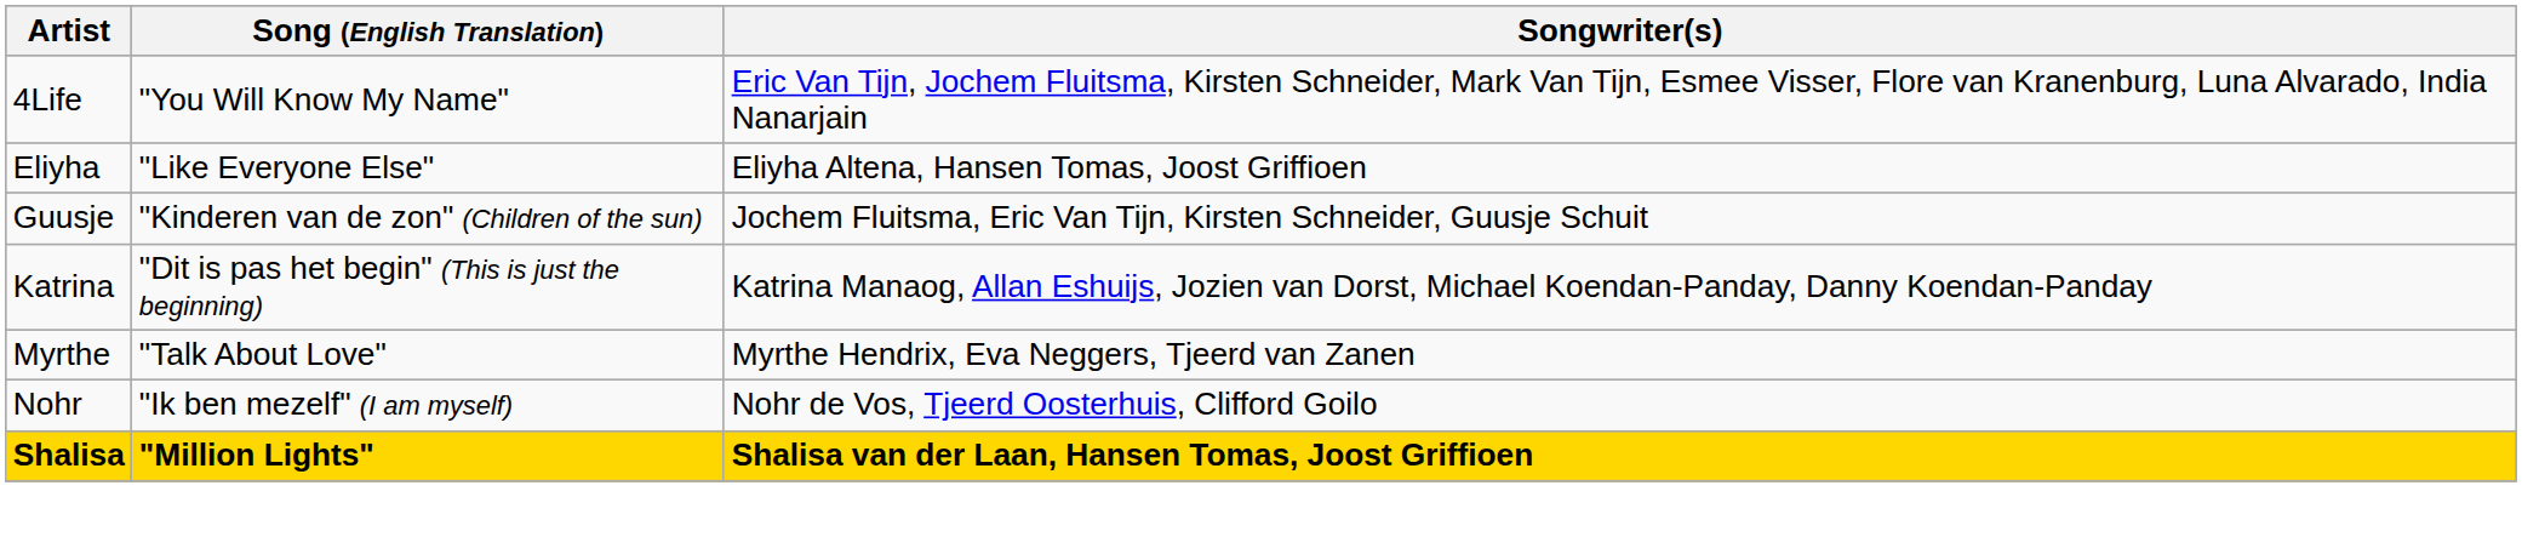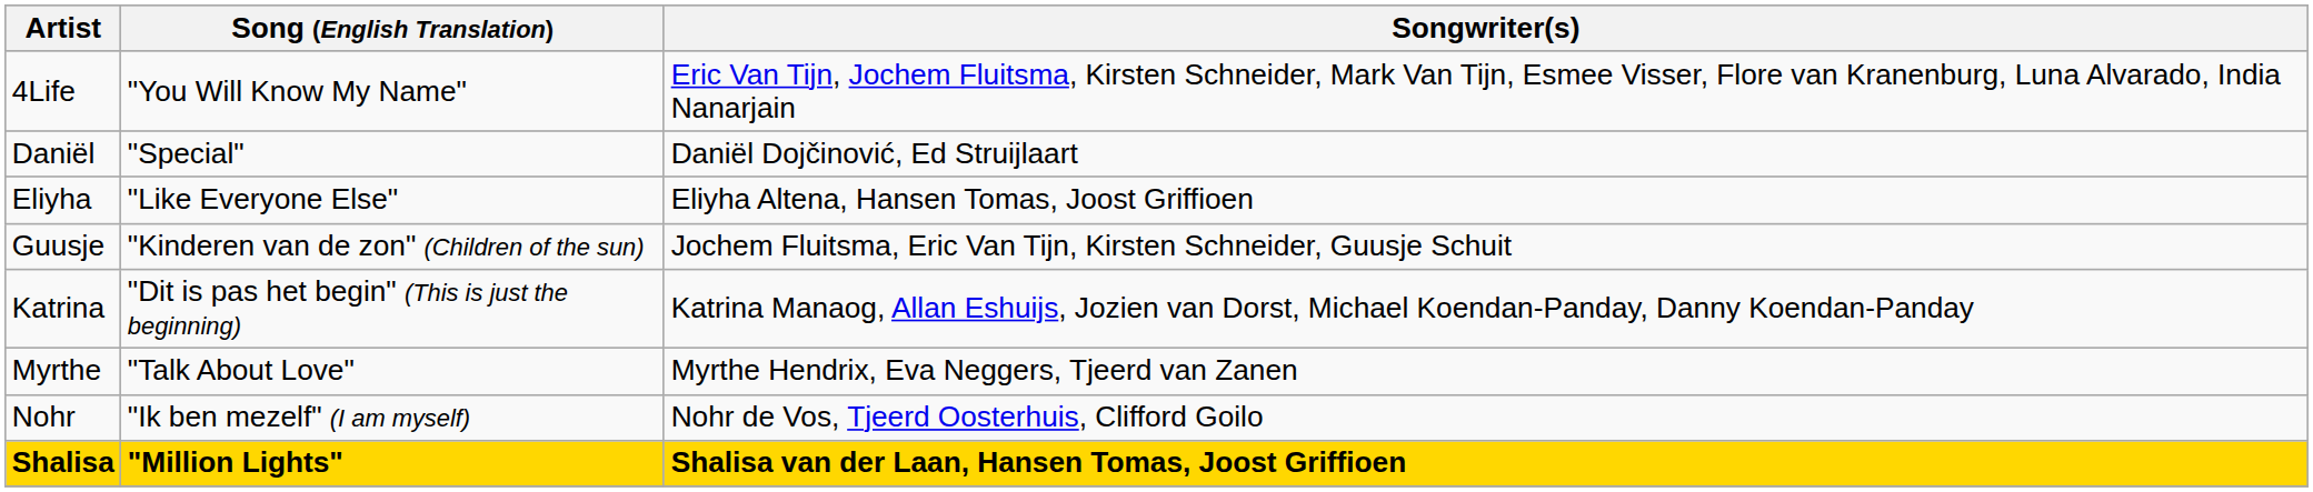 <table class="sortable wikitable" style="margin: 1em auto 1em auto">
 <tr bgcolor="#CCCCCC">
 <th>Artist</th>
 <th>Song <small>(<em>English Translation</em>)</small></th>
 <th>Songwriter(s)</th>
 </tr>
 <tr>
 <td>4Life</td>
 <td>"You Will Know My Name"</td>
 <td><a href='#'>Eric Van Tijn</a>, <a href='#'>Jochem Fluitsma</a>, Kirsten Schneider, Mark Van Tijn, Esmee Visser, Flore van Kranenburg, Luna Alvarado, India Nanarjain</td>
+</tr>
+<tr>
+<td>Daniël</td>
+<td>"Special"</td>
+<td>Daniël Dojčinović, Ed Struijlaart</td>
 </tr>
 <tr>
 <td>Eliyha</td>
 <td>"Like Everyone Else"</td>
 <td>Eliyha Altena, Hansen Tomas, Joost Griffioen</td>
 </tr>
 <tr>
 <td>Guusje</td>
 <td>"Kinderen van de zon" <small><em>(Children of the sun)</em></small></td>
 <td>Jochem Fluitsma, Eric Van Tijn, Kirsten Schneider, Guusje Schuit</td>
 </tr>
 <tr>
 <td>Katrina</td>
 <td>"Dit is pas het begin" <small><em>(This is just the beginning)</em></small></td>
 <td>Katrina Manaog, <a href='#'>Allan Eshuijs</a>, Jozien van Dorst, Michael Koendan-Panday, Danny Koendan-Panday</td>
 </tr>
 <tr>
 <td>Myrthe</td>
 <td>"Talk About Love"</td>
 <td>Myrthe Hendrix, Eva Neggers, Tjeerd van Zanen</td>
 </tr>
 <tr>
 <td>Nohr</td>
 <td>"Ik ben mezelf" <small><em>(I am myself)</em></small></td>
 <td>Nohr de Vos, <a href='#'>Tjeerd Oosterhuis</a>, Clifford Goilo</td>
 </tr>
 <tr style="font-weight:bold; background:gold;">
 <td>Shalisa</td>
 <td>"Million Lights"</td>
 <td>Shalisa van der Laan, Hansen Tomas, Joost Griffioen</td>
 </tr>
 <tr>
 </tr>
 </table>
